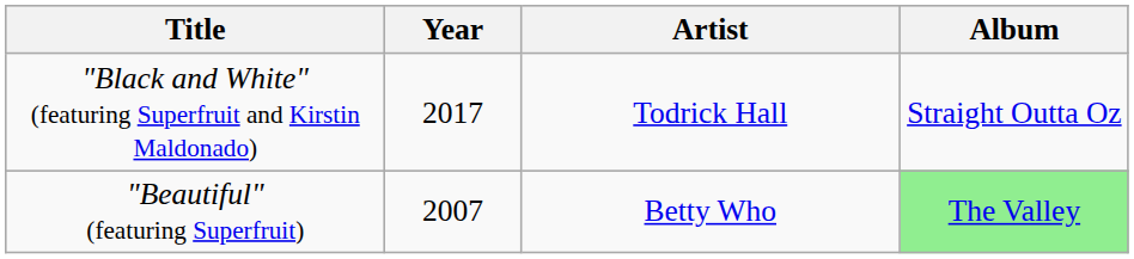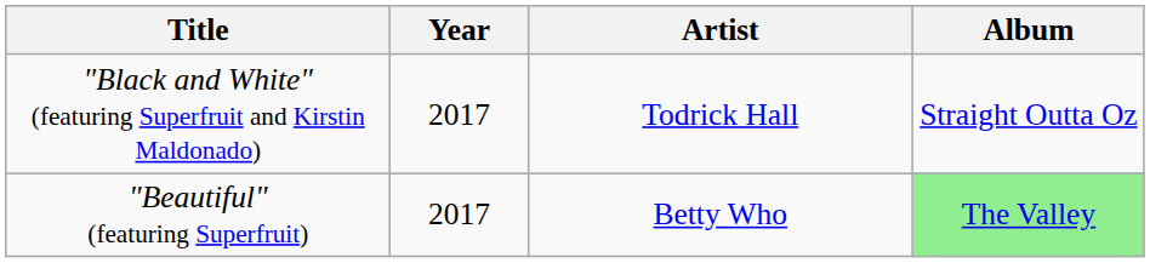 <table class="wikitable plainrowheaders" style="text-align:center;" border="1">
 <tr>
 <th scope="col" style="width:12em;">Title</th>
 <th scope="col" style="width:4em;">Year</th>
 <th scope="col" style="width:12em;">Artist</th>
 <th scope="col" tyle="width:14em;">Album</th>
 </tr>
 <tr>
 <td scope="row"><em>"Black and White"</em><br><small>(featuring <a href='#'>Superfruit</a> and <a href='#'>Kirstin Maldonado</a>)</small></td>
 <td>2017</td>
 <td><a href='#'>Todrick Hall</a></td>
 <td><a href='#'>Straight Outta Oz</a></td>
 </tr>
 <tr>
 <td scope="row"><em>"Beautiful"</em><br><small>(featuring <a href='#'>Superfruit</a>)</small></td>
-<td>2007</td>
+<td>2017</td>
 <td><a href='#'>Betty Who</a></td>
 <td style="background: lightgreen;"><a href='#'>The Valley</a></td>
 </tr>
 </table>
